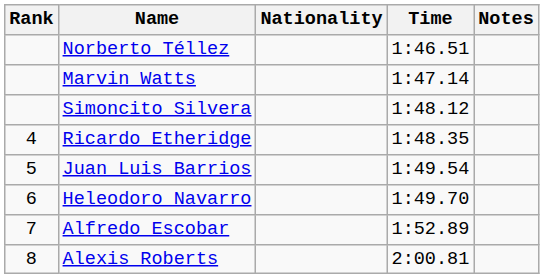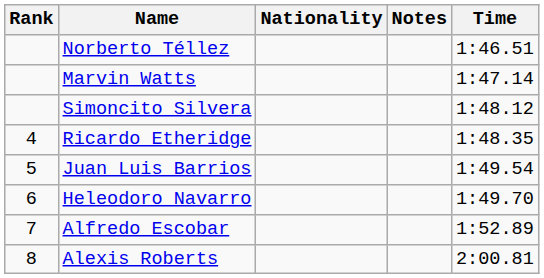 <table class="wikitable sortable" style="text-align:center;font-size:95%">
 <tr>
 <th>Rank</th>
 <th>Name</th>
 <th>Nationality</th>
+<th>Notes</th>
 <th>Time</th>
-<th>Notes</th>
 </tr>
 <tr>
 <td></td>
 <td align=left><a href='#'>Norberto Téllez</a></td>
 <td align=left></td>
+<td></td>
 <td>1:46.51</td>
-<td></td>
 </tr>
 <tr>
 <td></td>
 <td align=left><a href='#'>Marvin Watts</a></td>
 <td align=left></td>
+<td></td>
 <td>1:47.14</td>
-<td></td>
 </tr>
 <tr>
 <td></td>
 <td align=left><a href='#'>Simoncito Silvera</a></td>
 <td align=left></td>
+<td></td>
 <td>1:48.12</td>
-<td></td>
 </tr>
 <tr>
 <td>4</td>
 <td align=left><a href='#'>Ricardo Etheridge</a></td>
 <td align=left></td>
+<td></td>
 <td>1:48.35</td>
-<td></td>
 </tr>
 <tr>
 <td>5</td>
 <td align=left><a href='#'>Juan Luis Barrios</a></td>
 <td align=left></td>
+<td></td>
 <td>1:49.54</td>
-<td></td>
 </tr>
 <tr>
 <td>6</td>
 <td align=left><a href='#'>Heleodoro Navarro</a></td>
 <td align=left></td>
+<td></td>
 <td>1:49.70</td>
-<td></td>
 </tr>
 <tr>
 <td>7</td>
 <td align=left><a href='#'>Alfredo Escobar</a></td>
 <td align=left></td>
+<td></td>
 <td>1:52.89</td>
-<td></td>
 </tr>
 <tr>
 <td>8</td>
 <td align=left><a href='#'>Alexis Roberts</a></td>
 <td align=left></td>
+<td></td>
 <td>2:00.81</td>
-<td></td>
 </tr>
 </table>
